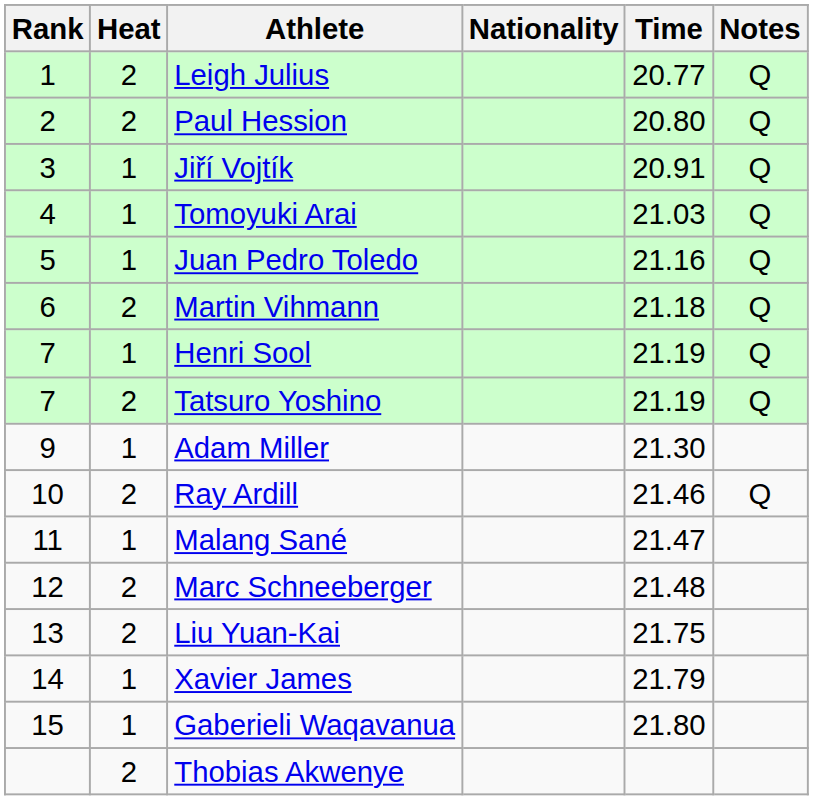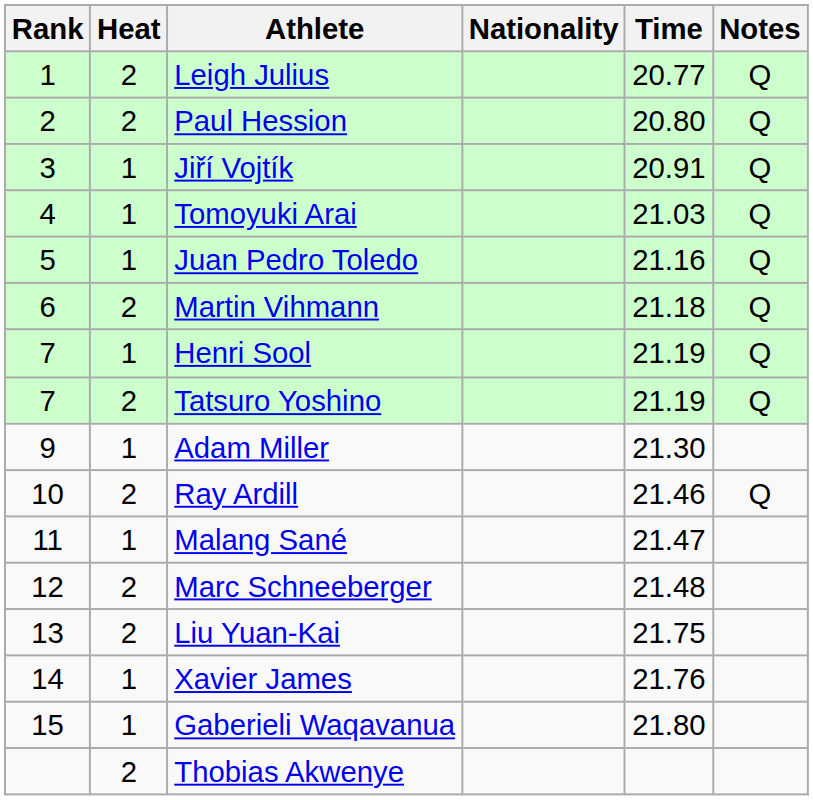 <table class="wikitable sortable" style="text-align:center;font-size:95%">
 <tr>
 <th>Rank</th>
 <th>Heat</th>
 <th>Athlete</th>
 <th>Nationality</th>
 <th>Time</th>
 <th>Notes</th>
 </tr>
 <tr bgcolor=ccffcc>
 <td>1</td>
 <td>2</td>
 <td align="left"><a href='#'>Leigh Julius</a></td>
 <td align=left></td>
 <td>20.77</td>
 <td>Q</td>
 </tr>
 <tr bgcolor=ccffcc>
 <td>2</td>
 <td>2</td>
 <td align="left"><a href='#'>Paul Hession</a></td>
 <td align=left></td>
 <td>20.80</td>
 <td>Q</td>
 </tr>
 <tr bgcolor=ccffcc>
 <td>3</td>
 <td>1</td>
 <td align="left"><a href='#'>Jiří Vojtík</a></td>
 <td align=left></td>
 <td>20.91</td>
 <td>Q</td>
 </tr>
 <tr bgcolor=ccffcc>
 <td>4</td>
 <td>1</td>
 <td align="left"><a href='#'>Tomoyuki Arai</a></td>
 <td align=left></td>
 <td>21.03</td>
 <td>Q</td>
 </tr>
 <tr bgcolor=ccffcc>
 <td>5</td>
 <td>1</td>
 <td align="left"><a href='#'>Juan Pedro Toledo</a></td>
 <td align=left></td>
 <td>21.16</td>
 <td>Q</td>
 </tr>
 <tr bgcolor=ccffcc>
 <td>6</td>
 <td>2</td>
 <td align="left"><a href='#'>Martin Vihmann</a></td>
 <td align=left></td>
 <td>21.18</td>
 <td>Q</td>
 </tr>
 <tr bgcolor=ccffcc>
 <td>7</td>
 <td>1</td>
 <td align="left"><a href='#'>Henri Sool</a></td>
 <td align=left></td>
 <td>21.19</td>
 <td>Q</td>
 </tr>
 <tr bgcolor=ccffcc>
 <td>7</td>
 <td>2</td>
 <td align="left"><a href='#'>Tatsuro Yoshino</a></td>
 <td align=left></td>
 <td>21.19</td>
 <td>Q</td>
 </tr>
 <tr>
 <td>9</td>
 <td>1</td>
 <td align="left"><a href='#'>Adam Miller</a></td>
 <td align=left></td>
 <td>21.30</td>
 <td></td>
 </tr>
 <tr>
 <td>10</td>
 <td>2</td>
 <td align="left"><a href='#'>Ray Ardill</a></td>
 <td align=left></td>
 <td>21.46</td>
 <td>Q</td>
 </tr>
 <tr>
 <td>11</td>
 <td>1</td>
 <td align="left"><a href='#'>Malang Sané</a></td>
 <td align=left></td>
 <td>21.47</td>
 <td></td>
 </tr>
 <tr>
 <td>12</td>
 <td>2</td>
 <td align="left"><a href='#'>Marc Schneeberger</a></td>
 <td align=left></td>
 <td>21.48</td>
 <td></td>
 </tr>
 <tr>
 <td>13</td>
 <td>2</td>
 <td align="left"><a href='#'>Liu Yuan-Kai</a></td>
 <td align=left></td>
 <td>21.75</td>
 <td></td>
 </tr>
 <tr>
 <td>14</td>
 <td>1</td>
 <td align="left"><a href='#'>Xavier James</a></td>
 <td align=left></td>
-<td>21.79</td>
+<td>21.76</td>
 <td></td>
 </tr>
 <tr>
 <td>15</td>
 <td>1</td>
 <td align="left"><a href='#'>Gaberieli Waqavanua</a></td>
 <td align=left></td>
 <td>21.80</td>
 <td></td>
 </tr>
 <tr>
 <td></td>
 <td>2</td>
 <td align="left"><a href='#'>Thobias Akwenye</a></td>
 <td align=left></td>
 <td></td>
 <td></td>
 </tr>
 </table>
